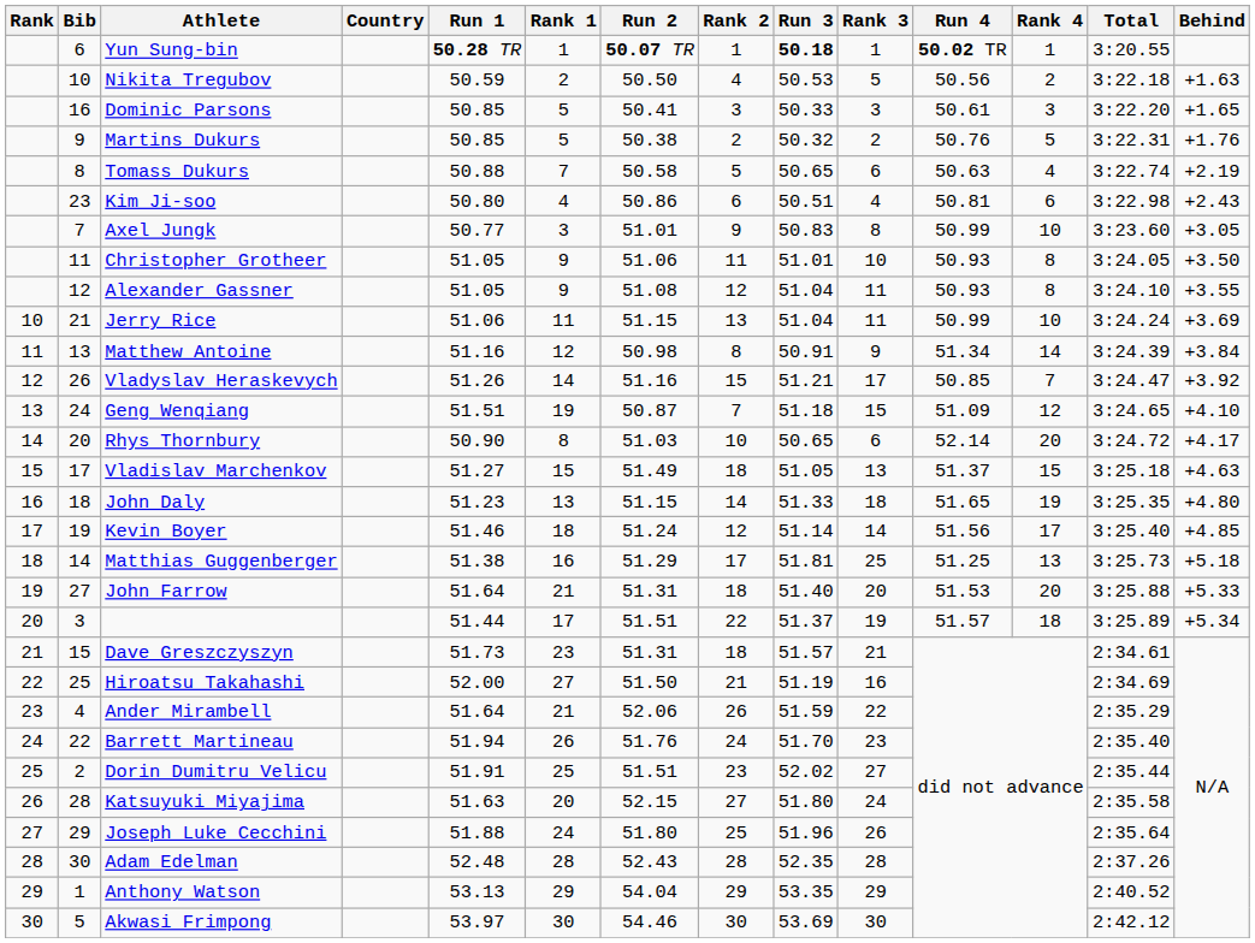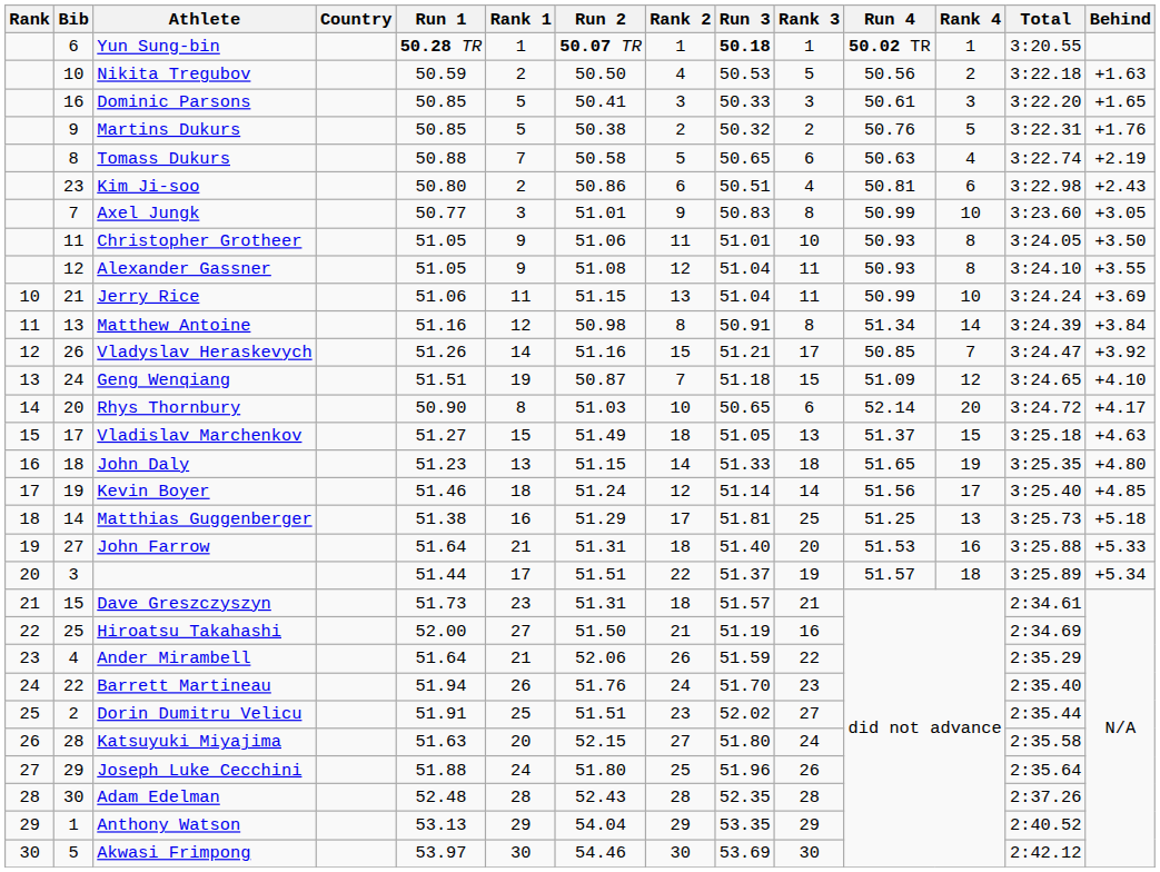 <table class="wikitable sortable" style="text-align:center">
 <tr>
 <th>Rank</th>
 <th>Bib</th>
 <th>Athlete</th>
 <th>Country</th>
 <th>Run 1</th>
 <th>Rank 1</th>
 <th>Run 2</th>
 <th>Rank 2</th>
 <th>Run 3</th>
 <th>Rank 3</th>
 <th>Run 4</th>
 <th>Rank 4</th>
 <th>Total</th>
 <th>Behind</th>
 </tr>
 <tr>
 <td></td>
 <td>6</td>
 <td align=left><a href='#'>Yun Sung-bin</a></td>
 <td align=left></td>
 <td><strong>50.28</strong> <em>TR</em></td>
 <td>1</td>
 <td><strong>50.07</strong> <em>TR</em></td>
 <td>1</td>
 <td><strong>50.18</strong></td>
 <td>1</td>
 <td><strong>50.02</strong> TR</td>
 <td>1</td>
 <td>3:20.55</td>
 <td></td>
 </tr>
 <tr>
 <td></td>
 <td>10</td>
 <td align=left><a href='#'>Nikita Tregubov</a></td>
 <td align=left></td>
 <td>50.59</td>
 <td>2</td>
 <td>50.50</td>
 <td>4</td>
 <td>50.53</td>
 <td>5</td>
 <td>50.56</td>
 <td>2</td>
 <td>3:22.18</td>
 <td>+1.63</td>
 </tr>
 <tr>
 <td></td>
 <td>16</td>
 <td align=left><a href='#'>Dominic Parsons</a></td>
 <td align=left></td>
 <td>50.85</td>
 <td>5</td>
 <td>50.41</td>
 <td>3</td>
 <td>50.33</td>
 <td>3</td>
 <td>50.61</td>
 <td>3</td>
 <td>3:22.20</td>
 <td>+1.65</td>
 </tr>
 <tr>
 <td></td>
 <td>9</td>
 <td align=left><a href='#'>Martins Dukurs</a></td>
 <td align=left></td>
 <td>50.85</td>
 <td>5</td>
 <td>50.38</td>
 <td>2</td>
 <td>50.32</td>
 <td>2</td>
 <td>50.76</td>
 <td>5</td>
 <td>3:22.31</td>
 <td>+1.76</td>
 </tr>
 <tr>
 <td></td>
 <td>8</td>
 <td align=left><a href='#'>Tomass Dukurs</a></td>
 <td align=left></td>
 <td>50.88</td>
 <td>7</td>
 <td>50.58</td>
 <td>5</td>
 <td>50.65</td>
 <td>6</td>
 <td>50.63</td>
 <td>4</td>
 <td>3:22.74</td>
 <td>+2.19</td>
 </tr>
 <tr>
 <td></td>
 <td>23</td>
 <td align=left><a href='#'>Kim Ji-soo</a></td>
 <td align=left></td>
 <td>50.80</td>
-<td>4</td>
+<td>2</td>
 <td>50.86</td>
 <td>6</td>
 <td>50.51</td>
 <td>4</td>
 <td>50.81</td>
 <td>6</td>
 <td>3:22.98</td>
 <td>+2.43</td>
 </tr>
 <tr>
 <td></td>
 <td>7</td>
 <td align=left><a href='#'>Axel Jungk</a></td>
 <td align=left></td>
 <td>50.77</td>
 <td>3</td>
 <td>51.01</td>
 <td>9</td>
 <td>50.83</td>
 <td>8</td>
 <td>50.99</td>
 <td>10</td>
 <td>3:23.60</td>
 <td>+3.05</td>
 </tr>
 <tr>
 <td></td>
 <td>11</td>
 <td align=left><a href='#'>Christopher Grotheer</a></td>
 <td align=left></td>
 <td>51.05</td>
 <td>9</td>
 <td>51.06</td>
 <td>11</td>
 <td>51.01</td>
 <td>10</td>
 <td>50.93</td>
 <td>8</td>
 <td>3:24.05</td>
 <td>+3.50</td>
 </tr>
 <tr>
 <td></td>
 <td>12</td>
 <td align=left><a href='#'>Alexander Gassner</a></td>
 <td align=left></td>
 <td>51.05</td>
 <td>9</td>
 <td>51.08</td>
 <td>12</td>
 <td>51.04</td>
 <td>11</td>
 <td>50.93</td>
 <td>8</td>
 <td>3:24.10</td>
 <td>+3.55</td>
 </tr>
 <tr>
 <td>10</td>
 <td>21</td>
 <td align=left><a href='#'>Jerry Rice</a></td>
 <td align=left></td>
 <td>51.06</td>
 <td>11</td>
 <td>51.15</td>
 <td>13</td>
 <td>51.04</td>
 <td>11</td>
 <td>50.99</td>
 <td>10</td>
 <td>3:24.24</td>
 <td>+3.69</td>
 </tr>
 <tr>
 <td>11</td>
 <td>13</td>
 <td align=left><a href='#'>Matthew Antoine</a></td>
 <td align=left></td>
 <td>51.16</td>
 <td>12</td>
 <td>50.98</td>
 <td>8</td>
 <td>50.91</td>
-<td>9</td>
+<td>8</td>
 <td>51.34</td>
 <td>14</td>
 <td>3:24.39</td>
 <td>+3.84</td>
 </tr>
 <tr>
 <td>12</td>
 <td>26</td>
 <td align=left><a href='#'>Vladyslav Heraskevych</a></td>
 <td align=left></td>
 <td>51.26</td>
 <td>14</td>
 <td>51.16</td>
 <td>15</td>
 <td>51.21</td>
 <td>17</td>
 <td>50.85</td>
 <td>7</td>
 <td>3:24.47</td>
 <td>+3.92</td>
 </tr>
 <tr>
 <td>13</td>
 <td>24</td>
 <td align=left><a href='#'>Geng Wenqiang</a></td>
 <td align=left></td>
 <td>51.51</td>
 <td>19</td>
 <td>50.87</td>
 <td>7</td>
 <td>51.18</td>
 <td>15</td>
 <td>51.09</td>
 <td>12</td>
 <td>3:24.65</td>
 <td>+4.10</td>
 </tr>
 <tr>
 <td>14</td>
 <td>20</td>
 <td align=left><a href='#'>Rhys Thornbury</a></td>
 <td align=left></td>
 <td>50.90</td>
 <td>8</td>
 <td>51.03</td>
 <td>10</td>
 <td>50.65</td>
 <td>6</td>
 <td>52.14</td>
 <td>20</td>
 <td>3:24.72</td>
 <td>+4.17</td>
 </tr>
 <tr>
 <td>15</td>
 <td>17</td>
 <td align=left><a href='#'>Vladislav Marchenkov</a></td>
 <td align=left></td>
 <td>51.27</td>
 <td>15</td>
 <td>51.49</td>
 <td>18</td>
 <td>51.05</td>
 <td>13</td>
 <td>51.37</td>
 <td>15</td>
 <td>3:25.18</td>
 <td>+4.63</td>
 </tr>
 <tr>
 <td>16</td>
 <td>18</td>
 <td align=left><a href='#'>John Daly</a></td>
 <td align=left></td>
 <td>51.23</td>
 <td>13</td>
 <td>51.15</td>
 <td>14</td>
 <td>51.33</td>
 <td>18</td>
 <td>51.65</td>
 <td>19</td>
 <td>3:25.35</td>
 <td>+4.80</td>
 </tr>
 <tr>
 <td>17</td>
 <td>19</td>
 <td align=left><a href='#'>Kevin Boyer</a></td>
 <td align=left></td>
 <td>51.46</td>
 <td>18</td>
 <td>51.24</td>
 <td>12</td>
 <td>51.14</td>
 <td>14</td>
 <td>51.56</td>
 <td>17</td>
 <td>3:25.40</td>
 <td>+4.85</td>
 </tr>
 <tr>
 <td>18</td>
 <td>14</td>
 <td align=left><a href='#'>Matthias Guggenberger</a></td>
 <td align=left></td>
 <td>51.38</td>
 <td>16</td>
 <td>51.29</td>
 <td>17</td>
 <td>51.81</td>
 <td>25</td>
 <td>51.25</td>
 <td>13</td>
 <td>3:25.73</td>
 <td>+5.18</td>
 </tr>
 <tr>
 <td>19</td>
 <td>27</td>
 <td align=left><a href='#'>John Farrow</a></td>
 <td align=left></td>
 <td>51.64</td>
 <td>21</td>
 <td>51.31</td>
 <td>18</td>
 <td>51.40</td>
 <td>20</td>
 <td>51.53</td>
-<td>20</td>
+<td>16</td>
 <td>3:25.88</td>
 <td>+5.33</td>
 </tr>
 <tr>
 <td>20</td>
 <td>3</td>
 <td align=left></td>
 <td align=left></td>
 <td>51.44</td>
 <td>17</td>
 <td>51.51</td>
 <td>22</td>
 <td>51.37</td>
 <td>19</td>
 <td>51.57</td>
 <td>18</td>
 <td>3:25.89</td>
 <td>+5.34</td>
 </tr>
 <tr>
 <td>21</td>
 <td>15</td>
 <td align=left><a href='#'>Dave Greszczyszyn</a></td>
 <td align=left></td>
 <td>51.73</td>
 <td>23</td>
 <td>51.31</td>
 <td>18</td>
 <td>51.57</td>
 <td>21</td>
 <td rowspan=10 colspan=2>did not advance</td>
 <td>2:34.61</td>
 <td rowspan=10>N/A</td>
 </tr>
 <tr>
 <td>22</td>
 <td>25</td>
 <td align=left><a href='#'>Hiroatsu Takahashi</a></td>
 <td align=left></td>
 <td>52.00</td>
 <td>27</td>
 <td>51.50</td>
 <td>21</td>
 <td>51.19</td>
 <td>16</td>
 <td>2:34.69</td>
 </tr>
 <tr>
 <td>23</td>
 <td>4</td>
 <td align=left><a href='#'>Ander Mirambell</a></td>
 <td align=left></td>
 <td>51.64</td>
 <td>21</td>
 <td>52.06</td>
 <td>26</td>
 <td>51.59</td>
 <td>22</td>
 <td>2:35.29</td>
 </tr>
 <tr>
 <td>24</td>
 <td>22</td>
 <td align=left><a href='#'>Barrett Martineau</a></td>
 <td align=left></td>
 <td>51.94</td>
 <td>26</td>
 <td>51.76</td>
 <td>24</td>
 <td>51.70</td>
 <td>23</td>
 <td>2:35.40</td>
 </tr>
 <tr>
 <td>25</td>
 <td>2</td>
 <td align=left><a href='#'>Dorin Dumitru Velicu</a></td>
 <td align=left></td>
 <td>51.91</td>
 <td>25</td>
 <td>51.51</td>
 <td>23</td>
 <td>52.02</td>
 <td>27</td>
 <td>2:35.44</td>
 </tr>
 <tr>
 <td>26</td>
 <td>28</td>
 <td align=left><a href='#'>Katsuyuki Miyajima</a></td>
 <td align=left></td>
 <td>51.63</td>
 <td>20</td>
 <td>52.15</td>
 <td>27</td>
 <td>51.80</td>
 <td>24</td>
 <td>2:35.58</td>
 </tr>
 <tr>
 <td>27</td>
 <td>29</td>
 <td align=left><a href='#'>Joseph Luke Cecchini</a></td>
 <td align=left></td>
 <td>51.88</td>
 <td>24</td>
 <td>51.80</td>
 <td>25</td>
 <td>51.96</td>
 <td>26</td>
 <td>2:35.64</td>
 </tr>
 <tr>
 <td>28</td>
 <td>30</td>
 <td align=left><a href='#'>Adam Edelman</a></td>
 <td align=left></td>
 <td>52.48</td>
 <td>28</td>
 <td>52.43</td>
 <td>28</td>
 <td>52.35</td>
 <td>28</td>
 <td>2:37.26</td>
 </tr>
 <tr>
 <td>29</td>
 <td>1</td>
 <td align=left><a href='#'>Anthony Watson</a></td>
 <td align=left></td>
 <td>53.13</td>
 <td>29</td>
 <td>54.04</td>
 <td>29</td>
 <td>53.35</td>
 <td>29</td>
 <td>2:40.52</td>
 </tr>
 <tr>
 <td>30</td>
 <td>5</td>
 <td align=left><a href='#'>Akwasi Frimpong</a></td>
 <td align=left></td>
 <td>53.97</td>
 <td>30</td>
 <td>54.46</td>
 <td>30</td>
 <td>53.69</td>
 <td>30</td>
 <td>2:42.12</td>
 </tr>
 </table>
